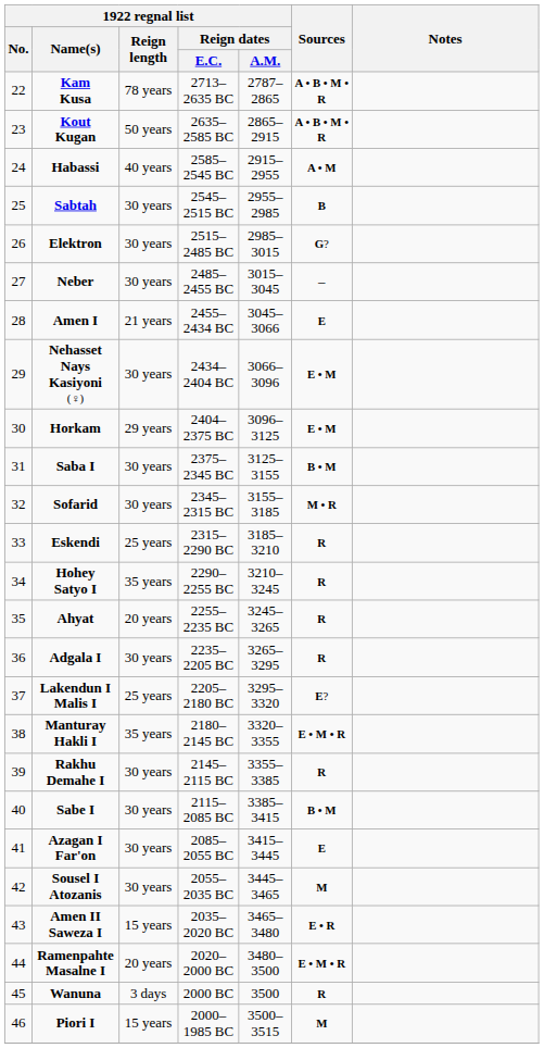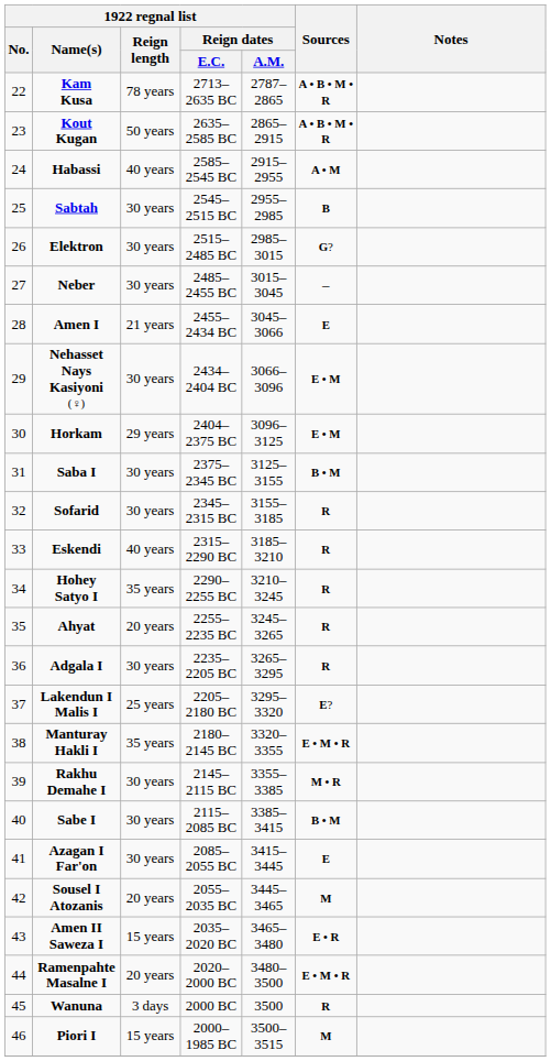 <table class="wikitable" style="text-align:center;">
 <tr>
 <th colspan="5">1922 regnal list</th>
 <th rowspan="3">Sources</th>
 <th rowspan="3" width="35%">Notes</th>
 </tr>
 <tr>
 <th rowspan="2">No.<br></th>
 <th rowspan="2">Name(s)<br></th>
 <th rowspan="2">Reign length<br></th>
 <th colspan="2">Reign dates</th>
 </tr>
 <tr>
 <th><a href='#'>E.C.</a></th>
 <th><a href='#'>A.M.</a></th>
 </tr>
 <tr>
 <td>22</td>
 <td><a href='#'><strong>Kam</strong></a><br><strong>Kusa</strong></td>
 <td>78 years</td>
 <td>2713–2635 BC</td>
 <td>2787–2865</td>
 <td><small><strong>A • B • M • R</strong></small></td>
 <td><br></td>
 </tr>
 <tr>
 <td>23</td>
 <td><a href='#'><strong>Kout</strong></a><br><strong>Kugan</strong></td>
 <td>50 years</td>
 <td>2635–2585 BC</td>
 <td>2865–2915</td>
 <td><small><strong>A • B • M • R</strong></small></td>
 <td><br></td>
 </tr>
 <tr>
 <td>24</td>
 <td><strong>Habassi</strong></td>
 <td>40 years</td>
 <td>2585–2545 BC</td>
 <td>2915–2955</td>
 <td><small><strong>A • M</strong></small></td>
 <td><br></td>
 </tr>
 <tr>
 <td>25</td>
 <td><a href='#'><strong>Sabtah</strong></a></td>
 <td>30 years</td>
 <td>2545–2515 BC</td>
 <td>2955–2985</td>
 <td><small><strong>B</strong></small></td>
 <td><br></td>
 </tr>
 <tr>
 <td>26</td>
 <td><strong>Elektron</strong></td>
 <td>30 years</td>
 <td>2515–2485 BC</td>
 <td>2985–3015</td>
 <td><small><strong>G</strong>?</small></td>
 <td><br></td>
 </tr>
 <tr>
 <td>27</td>
 <td><strong>Neber</strong></td>
 <td>30 years</td>
 <td>2485–2455 BC</td>
 <td>3015–3045</td>
 <td>–</td>
 <td></td>
 </tr>
 <tr>
 <td>28</td>
 <td><strong>Amen I</strong></td>
 <td>21 years</td>
 <td>2455–2434 BC</td>
 <td>3045–3066</td>
 <td><small><strong>E</strong></small></td>
 <td></td>
 </tr>
 <tr>
 <td>29</td>
 <td><strong>Nehasset Nays</strong><br><strong>Kasiyoni</strong><br><small>(♀)</small></td>
 <td>30 years</td>
 <td>2434–2404 BC</td>
 <td>3066–3096</td>
 <td><small><strong>E • M</strong></small></td>
 <td><br></td>
 </tr>
 <tr>
 <td>30</td>
 <td><strong>Horkam</strong></td>
 <td>29 years</td>
 <td>2404–2375 BC</td>
 <td>3096–3125</td>
 <td><small><strong>E • M</strong></small></td>
 <td><br></td>
 </tr>
 <tr>
 <td>31</td>
 <td><strong>Saba I</strong></td>
 <td>30 years</td>
 <td>2375–2345 BC</td>
 <td>3125–3155</td>
 <td><small><strong>B • M</strong></small></td>
 <td><br></td>
 </tr>
 <tr>
 <td>32</td>
 <td><strong>Sofarid</strong></td>
 <td>30 years</td>
 <td>2345–2315 BC</td>
 <td>3155–3185</td>
-<td><small><strong>M • R</strong></small></td>
+<td><small><strong>R</strong></small></td>
 <td><br></td>
 </tr>
 <tr>
 <td>33</td>
 <td><strong>Eskendi</strong></td>
-<td>25 years</td>
+<td>40 years</td>
 <td>2315–2290 BC</td>
 <td>3185–3210</td>
 <td><small><strong>R</strong></small></td>
 <td></td>
 </tr>
 <tr>
 <td>34</td>
 <td><strong>Hohey</strong><br><strong>Satyo I</strong></td>
 <td>35 years</td>
 <td>2290–2255 BC</td>
 <td>3210–3245</td>
 <td><small><strong>R</strong></small></td>
 <td></td>
 </tr>
 <tr>
 <td>35</td>
 <td><strong>Ahyat</strong></td>
 <td>20 years</td>
 <td>2255–2235 BC</td>
 <td>3245–3265</td>
 <td><small><strong>R</strong></small></td>
 <td></td>
 </tr>
 <tr>
 <td>36</td>
 <td><strong>Adgala I</strong></td>
 <td>30 years</td>
 <td>2235–2205 BC</td>
 <td>3265–3295</td>
 <td><small><strong>R</strong></small></td>
 <td></td>
 </tr>
 <tr>
 <td>37</td>
 <td><strong>Lakendun I</strong><br><strong>Malis I</strong></td>
 <td>25 years</td>
 <td>2205–2180 BC</td>
 <td>3295–3320</td>
 <td><small><strong>E</strong>?</small></td>
 <td></td>
 </tr>
 <tr>
 <td>38</td>
 <td><strong>Manturay</strong><br><strong>Hakli I</strong></td>
 <td>35 years</td>
 <td>2180–2145 BC</td>
 <td>3320–3355</td>
 <td><small><strong>E • M • R</strong></small></td>
 <td><br></td>
 </tr>
 <tr>
 <td>39</td>
 <td><strong>Rakhu</strong><br><strong>Demahe I</strong></td>
 <td>30 years</td>
 <td>2145–2115 BC</td>
 <td>3355–3385</td>
-<td><small><strong>R</strong></small></td>
+<td><small><strong>M • R</strong></small></td>
 <td><br></td>
 </tr>
 <tr>
 <td>40</td>
 <td><strong>Sabe I</strong></td>
 <td>30 years</td>
 <td>2115–2085 BC</td>
 <td>3385–3415</td>
 <td><small><strong>B • M</strong></small></td>
 <td><br></td>
 </tr>
 <tr>
 <td>41</td>
 <td><strong>Azagan I</strong><br><strong>Far'on</strong></td>
 <td>30 years</td>
 <td>2085–2055 BC</td>
 <td>3415–3445</td>
 <td><small><strong>E</strong></small></td>
 <td></td>
 </tr>
 <tr>
 <td>42</td>
 <td><strong>Sousel I</strong><br><strong>Atozanis</strong></td>
-<td>30 years</td>
+<td>20 years</td>
 <td>2055–2035 BC</td>
 <td>3445–3465</td>
 <td><small><strong>M</strong></small></td>
 <td><br></td>
 </tr>
 <tr>
 <td>43</td>
 <td><strong>Amen II</strong><br><strong>Saweza I</strong></td>
 <td>15 years</td>
 <td>2035–2020 BC</td>
 <td>3465–3480</td>
 <td><small><strong>E • R</strong></small></td>
 <td><br></td>
 </tr>
 <tr>
 <td>44</td>
 <td><strong>Ramenpahte</strong><br><strong>Masalne I</strong></td>
 <td>20 years</td>
 <td>2020–2000 BC</td>
 <td>3480–3500</td>
 <td><small><strong>E • M • R</strong></small></td>
 <td><br></td>
 </tr>
 <tr>
 <td>45</td>
 <td><strong>Wanuna</strong></td>
 <td>3 days</td>
 <td>2000 BC</td>
 <td>3500</td>
 <td><small><strong>R</strong></small></td>
 <td><br></td>
 </tr>
 <tr>
 <td>46</td>
 <td><strong>Piori I</strong></td>
 <td>15 years</td>
 <td>2000–1985 BC</td>
 <td>3500–3515</td>
 <td><small><strong>M</strong></small></td>
 <td><br></td>
 </tr>
 <tr>
 </tr>
 </table>
